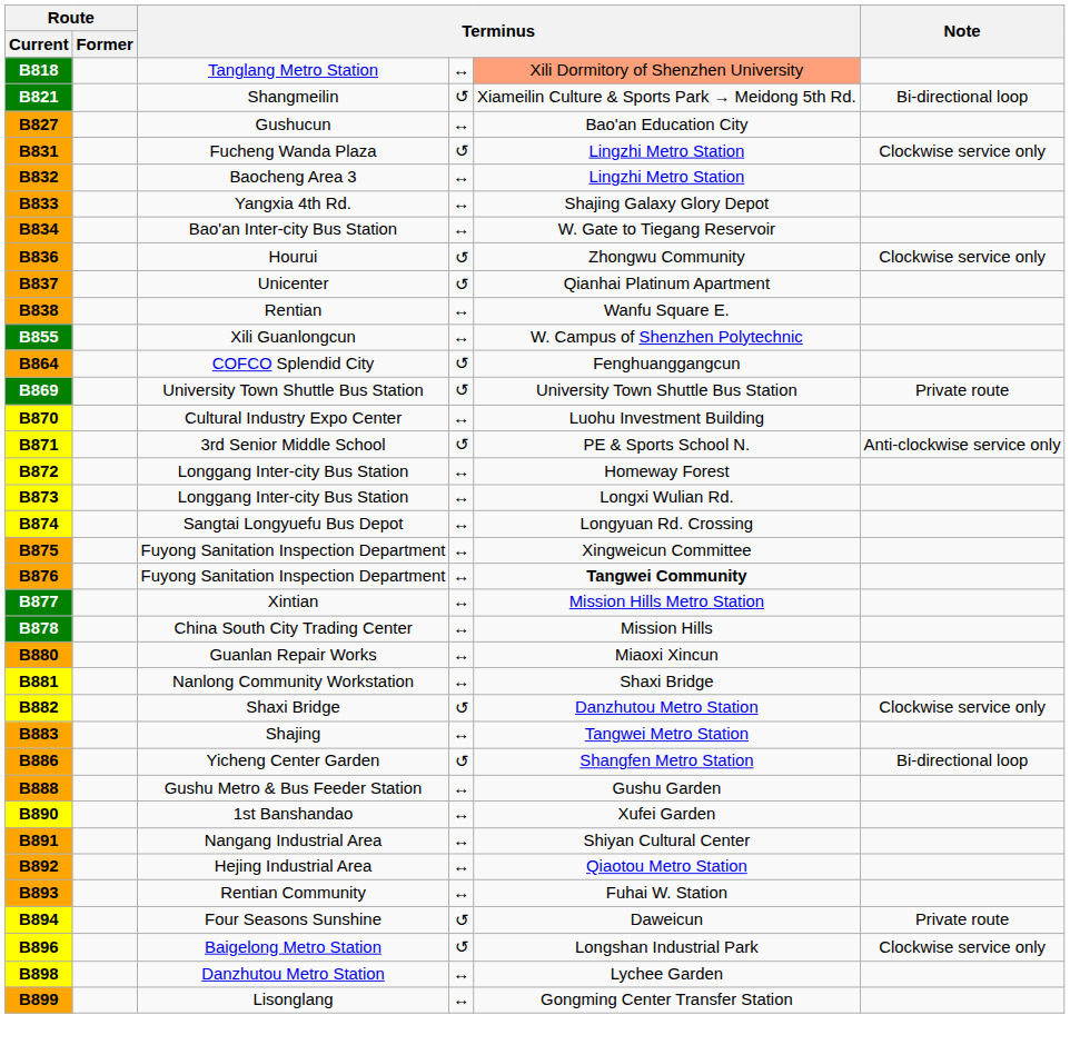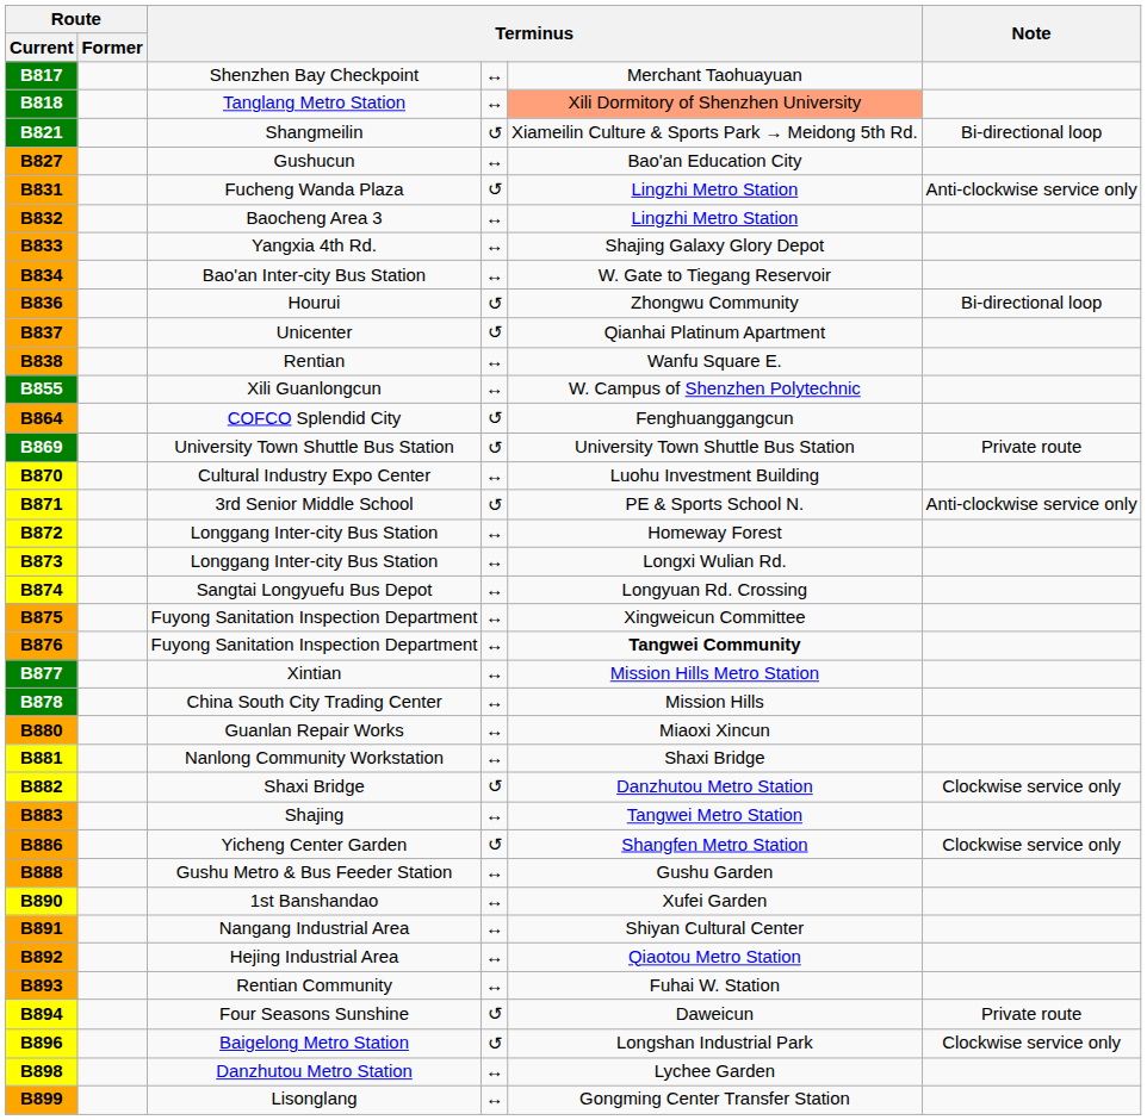 <table class="wikitable" style="text-align: center;">
 <tr>
 <th colspan="2">Route</th>
 <th colspan="3" rowspan="2">Terminus</th>
 <th rowspan="2">Note</th>
 </tr>
 <tr>
 <th>Current</th>
 <th>Former</th>
+</tr>
+<tr>
+<td span style="background:green;color:white"><strong>B817</strong></td>
+<td></td>
+<td>Shenzhen Bay Checkpoint</td>
+<td>↔</td>
+<td>Merchant Taohuayuan</td>
+<td></td>
 </tr>
 <tr>
 <td span style="background:green;color:white"><strong>B818</strong></td>
 <td></td>
 <td><a href='#'>Tanglang Metro Station</a></td>
 <td>↔</td>
 <td style="background: lightsalmon;">Xili Dormitory of Shenzhen University</td>
 <td></td>
 </tr>
 <tr>
 <td span style="background:green;color:white"><strong>B821</strong></td>
 <td></td>
 <td>Shangmeilin</td>
 <td>↺</td>
 <td>Xiameilin Culture & Sports Park → Meidong 5th Rd.</td>
 <td>Bi-directional loop</td>
 </tr>
 <tr>
 <td span style="background:orange;color:black"><strong>B827</strong></td>
 <td></td>
 <td>Gushucun</td>
 <td>↔</td>
 <td>Bao'an Education City</td>
 <td></td>
 </tr>
 <tr>
 <td span style="background:orange;color:black"><strong>B831</strong></td>
 <td></td>
 <td>Fucheng Wanda Plaza</td>
 <td>↺</td>
 <td><a href='#'>Lingzhi Metro Station</a></td>
-<td>Clockwise service only</td>
+<td>Anti-clockwise service only</td>
 </tr>
 <tr>
 <td span style="background:orange;color:black"><strong>B832</strong></td>
 <td></td>
 <td>Baocheng Area 3</td>
 <td>↔</td>
 <td><a href='#'>Lingzhi Metro Station</a></td>
 <td></td>
 </tr>
 <tr>
 <td span style="background:orange;color:black"><strong>B833</strong></td>
 <td></td>
 <td>Yangxia 4th Rd.</td>
 <td>↔</td>
 <td>Shajing Galaxy Glory Depot</td>
 <td></td>
 </tr>
 <tr>
 <td span style="background:orange;color:black"><strong>B834</strong></td>
 <td></td>
 <td>Bao'an Inter-city Bus Station</td>
 <td>↔</td>
 <td>W. Gate to Tiegang Reservoir</td>
 <td></td>
 </tr>
 <tr>
 <td span style="background:orange;color:black"><strong>B836</strong></td>
 <td></td>
 <td>Hourui</td>
 <td>↺</td>
 <td>Zhongwu Community</td>
-<td>Clockwise service only</td>
+<td>Bi-directional loop</td>
 </tr>
 <tr>
 <td span style="background:orange;color:black"><strong>B837</strong></td>
 <td></td>
 <td>Unicenter</td>
 <td>↺</td>
 <td>Qianhai Platinum Apartment</td>
 <td></td>
 </tr>
 <tr>
 <td span style="background:orange;color:black"><strong>B838</strong></td>
 <td></td>
 <td>Rentian</td>
 <td>↔</td>
 <td>Wanfu Square E.</td>
 <td></td>
 </tr>
 <tr>
 <td span style="background:green;color:white"><strong>B855</strong></td>
 <td></td>
 <td>Xili Guanlongcun</td>
 <td>↔</td>
 <td>W. Campus of <a href='#'>Shenzhen Polytechnic</a></td>
 <td></td>
 </tr>
 <tr>
 <td span style="background:orange;color:black"><strong>B864</strong></td>
 <td></td>
 <td><a href='#'>COFCO</a> Splendid City</td>
 <td>↺</td>
 <td>Fenghuanggangcun</td>
 <td></td>
 </tr>
 <tr>
 <td span style="background:green;color:white"><strong>B869</strong></td>
 <td></td>
 <td>University Town Shuttle Bus Station</td>
 <td>↺</td>
 <td>University Town Shuttle Bus Station</td>
 <td>Private route</td>
 </tr>
 <tr>
 <td span style="background:yellow;color:black"><strong>B870</strong></td>
 <td></td>
 <td>Cultural Industry Expo Center</td>
 <td>↔</td>
 <td>Luohu Investment Building</td>
 <td></td>
 </tr>
 <tr>
 <td span style="background:yellow;color:black"><strong>B871</strong></td>
 <td></td>
 <td>3rd Senior Middle School</td>
 <td>↺</td>
 <td>PE & Sports School N.</td>
 <td>Anti-clockwise service only</td>
 </tr>
 <tr>
 <td span style="background:yellow;color:black"><strong>B872</strong></td>
 <td></td>
 <td>Longgang Inter-city Bus Station</td>
 <td>↔</td>
 <td>Homeway Forest</td>
 <td></td>
 </tr>
 <tr>
 <td span style="background:yellow;color:black"><strong>B873</strong></td>
 <td></td>
 <td>Longgang Inter-city Bus Station</td>
 <td>↔</td>
 <td>Longxi Wulian Rd.</td>
 <td></td>
 </tr>
 <tr>
 <td span style="background:yellow;color:black"><strong>B874</strong></td>
 <td></td>
 <td>Sangtai Longyuefu Bus Depot</td>
 <td>↔</td>
 <td>Longyuan Rd. Crossing</td>
 <td></td>
 </tr>
 <tr>
 <td span style="background:orange;color:black"><strong>B875</strong></td>
 <td></td>
 <td>Fuyong Sanitation Inspection Department</td>
 <td>↔</td>
 <td>Xingweicun Committee</td>
 <td></td>
 </tr>
 <tr>
 <td span style="background:orange;color:black"><strong>B876</strong></td>
 <td></td>
 <td>Fuyong Sanitation Inspection Department</td>
 <td>↔</td>
 <td><strong>Tangwei Community</strong></td>
 <td></td>
 </tr>
 <tr>
 <td span style="background:green;color:white"><strong>B877</strong></td>
 <td></td>
 <td>Xintian</td>
 <td>↔</td>
 <td><a href='#'>Mission Hills Metro Station</a></td>
 <td></td>
 </tr>
 <tr>
 <td span style="background:green;color:white"><strong>B878</strong></td>
 <td></td>
 <td>China South City Trading Center</td>
 <td>↔</td>
 <td>Mission Hills</td>
 <td></td>
 </tr>
 <tr>
 <td span style="background:orange;color:black"><strong>B880</strong></td>
 <td></td>
 <td>Guanlan Repair Works</td>
 <td>↔</td>
 <td>Miaoxi Xincun</td>
 <td></td>
 </tr>
 <tr>
 <td span style="background:yellow;color:black"><strong>B881</strong></td>
 <td></td>
 <td>Nanlong Community Workstation</td>
 <td>↔</td>
 <td>Shaxi Bridge</td>
 <td></td>
 </tr>
 <tr>
 <td span style="background:yellow;color:black"><strong>B882</strong></td>
 <td></td>
 <td>Shaxi Bridge</td>
 <td>↺</td>
 <td><a href='#'>Danzhutou Metro Station</a></td>
 <td>Clockwise service only</td>
 </tr>
 <tr>
 <td span style="background:orange;color:black"><strong>B883</strong></td>
 <td></td>
 <td>Shajing</td>
 <td>↔</td>
 <td><a href='#'>Tangwei Metro Station</a></td>
 <td></td>
 </tr>
 <tr>
 <td span style="background:orange;color:black"><strong>B886</strong></td>
 <td></td>
 <td>Yicheng Center Garden</td>
 <td>↺</td>
 <td><a href='#'>Shangfen Metro Station</a></td>
-<td>Bi-directional loop</td>
+<td>Clockwise service only</td>
 </tr>
 <tr>
 <td span style="background:orange;color:black"><strong>B888</strong></td>
 <td></td>
 <td>Gushu Metro & Bus Feeder Station</td>
 <td>↔</td>
 <td>Gushu Garden</td>
 <td></td>
 </tr>
 <tr>
 <td span style="background:yellow;color:black"><strong>B890</strong></td>
 <td></td>
 <td>1st Banshandao</td>
 <td>↔</td>
 <td>Xufei Garden</td>
 <td></td>
 </tr>
 <tr>
 <td span style="background:orange;color:black"><strong>B891</strong></td>
 <td></td>
 <td>Nangang Industrial Area</td>
 <td>↔</td>
 <td>Shiyan Cultural Center</td>
 <td></td>
 </tr>
 <tr>
 <td span style="background:orange;color:black"><strong>B892</strong></td>
 <td></td>
 <td>Hejing Industrial Area</td>
 <td>↔</td>
 <td><a href='#'>Qiaotou Metro Station</a></td>
 <td></td>
 </tr>
 <tr>
 <td span style="background:orange;color:black"><strong>B893</strong></td>
 <td></td>
 <td>Rentian Community</td>
 <td>↔</td>
 <td>Fuhai W. Station</td>
 <td></td>
 </tr>
 <tr>
 <td span style="background:yellow;color:black"><strong>B894</strong></td>
 <td></td>
 <td>Four Seasons Sunshine</td>
 <td>↺</td>
 <td>Daweicun</td>
 <td>Private route</td>
 </tr>
 <tr>
 <td span style="background:yellow;color:black"><strong>B896</strong></td>
 <td></td>
 <td><a href='#'>Baigelong Metro Station</a></td>
 <td>↺</td>
 <td>Longshan Industrial Park</td>
 <td>Clockwise service only</td>
 </tr>
 <tr>
 <td span style="background:yellow;color:black"><strong>B898</strong></td>
 <td></td>
 <td><a href='#'>Danzhutou Metro Station</a></td>
 <td>↔</td>
 <td>Lychee Garden</td>
 <td></td>
 </tr>
 <tr>
 <td span style="background:orange;color:black"><strong>B899</strong></td>
 <td></td>
 <td>Lisonglang</td>
 <td>↔</td>
 <td>Gongming Center Transfer Station</td>
 <td></td>
 </tr>
 </table>
